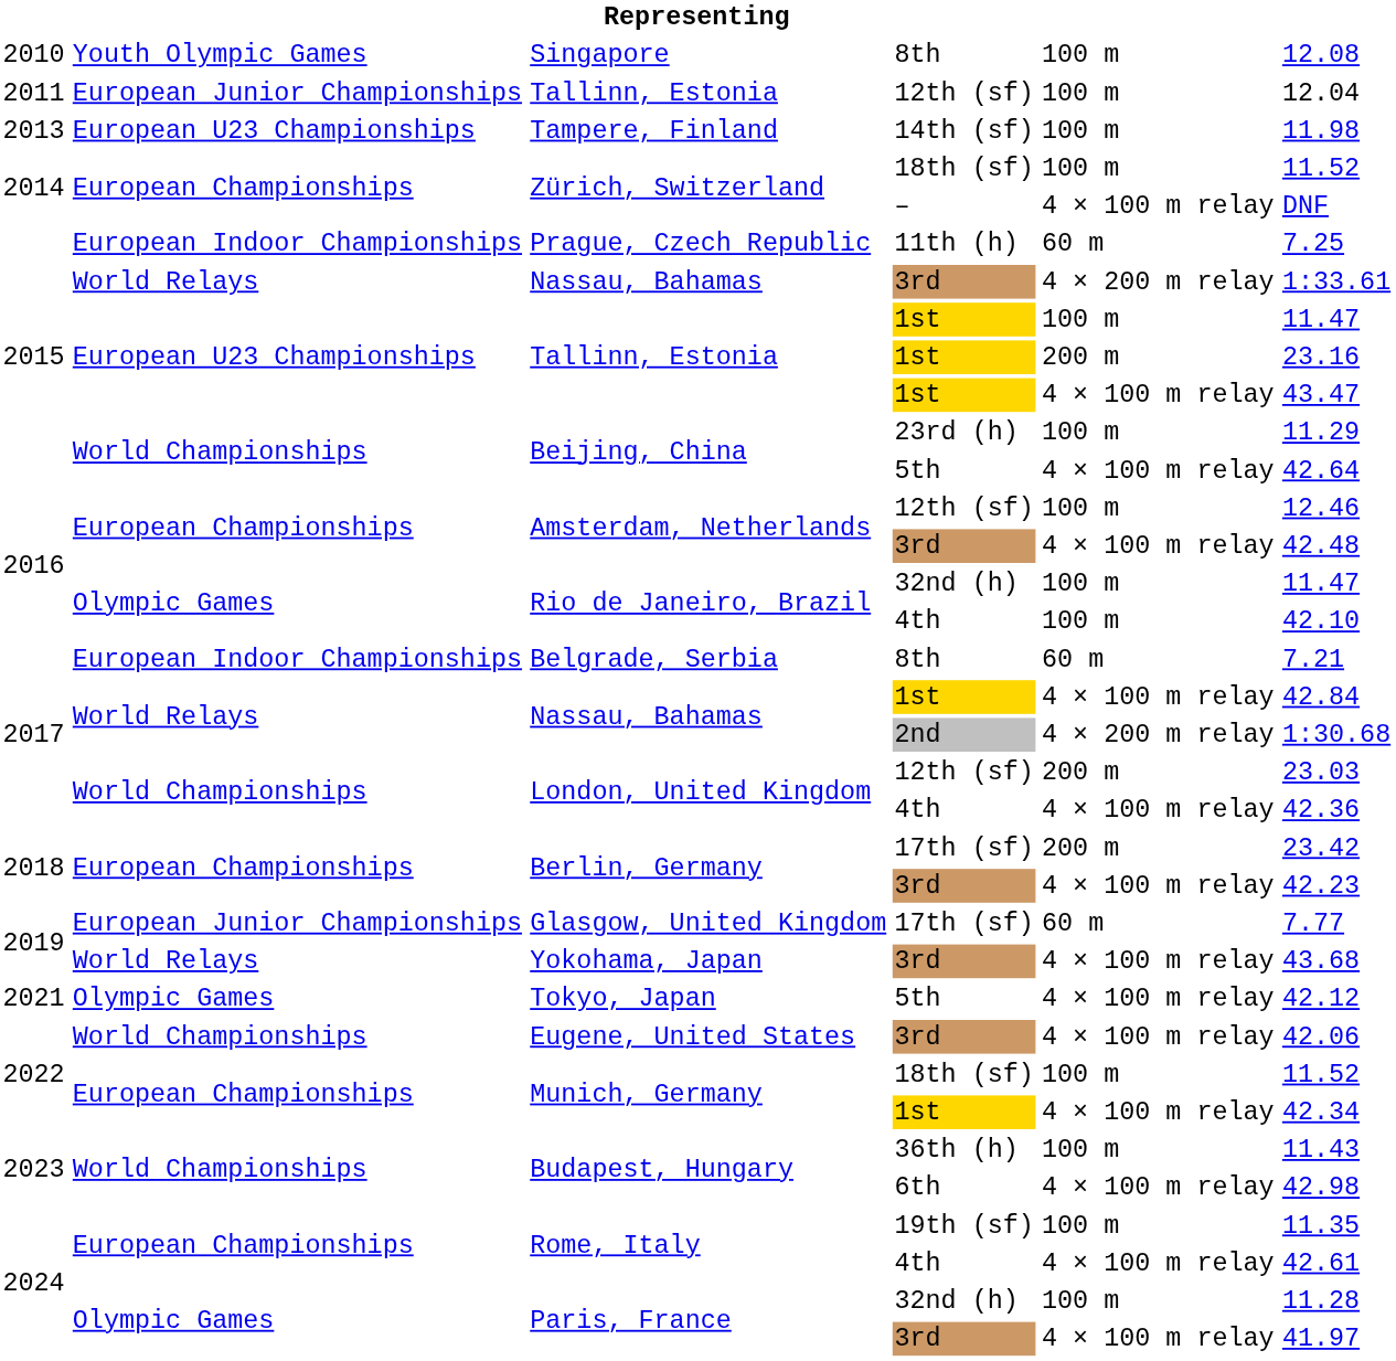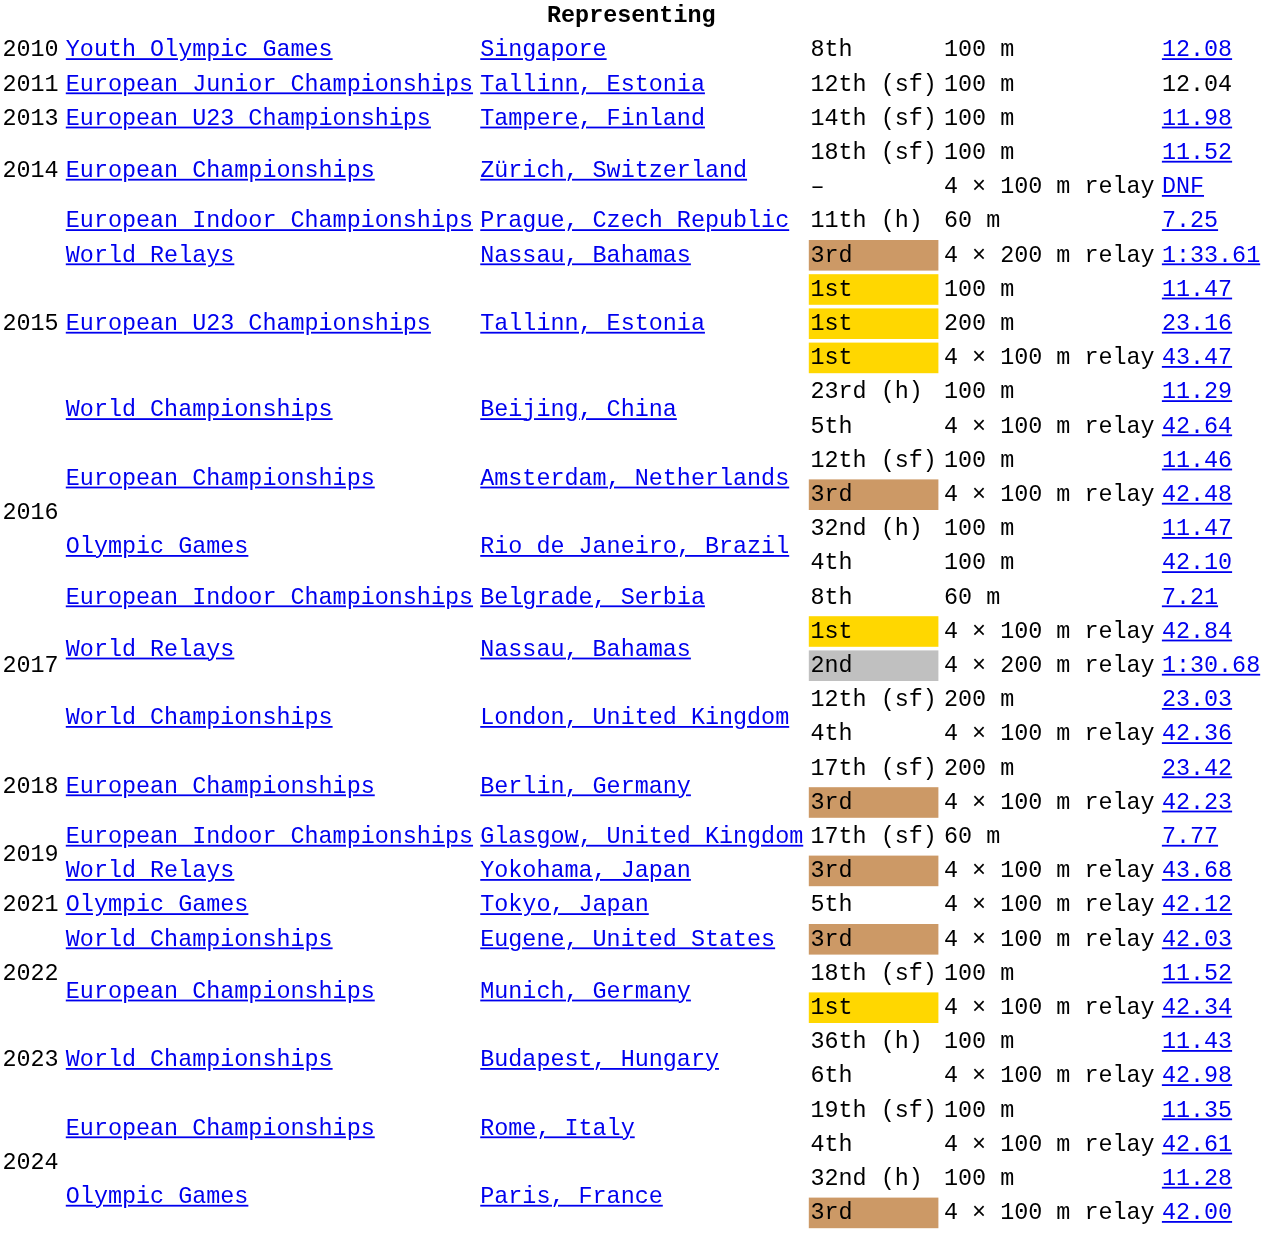 <table>
 <tr>
 <th colspan="6">Representing </th>
 </tr>
 <tr>
 <td>2010</td>
 <td><a href='#'>Youth Olympic Games</a></td>
 <td><a href='#'>Singapore</a></td>
 <td>8th</td>
 <td>100 m</td>
 <td><a href='#'>12.08</a></td>
 </tr>
 <tr>
 <td>2011</td>
 <td><a href='#'>European Junior Championships</a></td>
 <td><a href='#'>Tallinn, Estonia</a></td>
 <td>12th (sf)</td>
 <td>100 m</td>
 <td>12.04</td>
 </tr>
 <tr>
 <td>2013</td>
 <td><a href='#'>European U23 Championships</a></td>
 <td><a href='#'>Tampere, Finland</a></td>
 <td>14th (sf)</td>
 <td>100 m</td>
 <td><a href='#'>11.98</a></td>
 </tr>
 <tr>
 <td rowspan=2>2014</td>
 <td rowspan=2><a href='#'>European Championships</a></td>
 <td rowspan=2><a href='#'>Zürich, Switzerland</a></td>
 <td>18th (sf)</td>
 <td>100 m</td>
 <td><a href='#'>11.52</a></td>
 </tr>
 <tr>
 <td>–</td>
 <td>4 × 100 m relay</td>
 <td><a href='#'>DNF</a></td>
 </tr>
 <tr>
 <td rowspan=7>2015</td>
 <td><a href='#'>European Indoor Championships</a></td>
 <td><a href='#'>Prague, Czech Republic</a></td>
 <td>11th (h)</td>
 <td>60 m</td>
 <td><a href='#'>7.25</a></td>
 </tr>
 <tr>
 <td><a href='#'>World Relays</a></td>
 <td><a href='#'>Nassau, Bahamas</a></td>
 <td bgcolor=cc9966>3rd</td>
 <td>4 × 200 m relay</td>
 <td><a href='#'>1:33.61</a></td>
 </tr>
 <tr>
 <td rowspan=3><a href='#'>European U23 Championships</a></td>
 <td rowspan=3><a href='#'>Tallinn, Estonia</a></td>
 <td bgcolor=gold>1st</td>
 <td>100 m</td>
 <td><a href='#'>11.47</a></td>
 </tr>
 <tr>
 <td bgcolor=gold>1st</td>
 <td>200 m</td>
 <td><a href='#'>23.16</a></td>
 </tr>
 <tr>
 <td bgcolor=gold>1st</td>
 <td>4 × 100 m relay</td>
 <td><a href='#'>43.47</a></td>
 </tr>
 <tr>
 <td rowspan=2><a href='#'>World Championships</a></td>
 <td rowspan=2><a href='#'>Beijing, China</a></td>
 <td>23rd (h)</td>
 <td>100 m</td>
 <td><a href='#'>11.29</a></td>
 </tr>
 <tr>
 <td>5th</td>
 <td>4 × 100 m relay</td>
 <td><a href='#'>42.64</a></td>
 </tr>
 <tr>
 <td rowspan=4>2016</td>
 <td rowspan=2><a href='#'>European Championships</a></td>
 <td rowspan=2><a href='#'>Amsterdam, Netherlands</a></td>
 <td>12th (sf)</td>
 <td>100 m</td>
-<td><a href='#'>12.46</a></td>
+<td><a href='#'>11.46</a></td>
 </tr>
 <tr>
 <td bgcolor=cc9966>3rd</td>
 <td>4 × 100 m relay</td>
 <td><a href='#'>42.48</a></td>
 </tr>
 <tr>
 <td rowspan=2><a href='#'>Olympic Games</a></td>
 <td rowspan=2><a href='#'>Rio de Janeiro, Brazil</a></td>
 <td>32nd (h)</td>
 <td>100 m</td>
 <td><a href='#'>11.47</a></td>
 </tr>
 <tr>
 <td>4th</td>
 <td>100 m</td>
 <td><a href='#'>42.10</a></td>
 </tr>
 <tr>
 <td rowspan=5>2017</td>
 <td><a href='#'>European Indoor Championships</a></td>
 <td><a href='#'>Belgrade, Serbia</a></td>
 <td>8th</td>
 <td>60 m</td>
 <td><a href='#'>7.21</a></td>
 </tr>
 <tr>
 <td rowspan=2><a href='#'>World Relays</a></td>
 <td rowspan=2><a href='#'>Nassau, Bahamas</a></td>
 <td bgcolor=gold>1st</td>
 <td>4 × 100 m relay</td>
 <td><a href='#'>42.84</a></td>
 </tr>
 <tr>
 <td bgcolor=silver>2nd</td>
 <td>4 × 200 m relay</td>
 <td><a href='#'>1:30.68</a></td>
 </tr>
 <tr>
 <td rowspan=2><a href='#'>World Championships</a></td>
 <td rowspan=2><a href='#'>London, United Kingdom</a></td>
 <td>12th (sf)</td>
 <td>200 m</td>
 <td><a href='#'>23.03</a></td>
 </tr>
 <tr>
 <td>4th</td>
 <td>4 × 100 m relay</td>
 <td><a href='#'>42.36</a></td>
 </tr>
 <tr>
 <td rowspan=2>2018</td>
 <td rowspan=2><a href='#'>European Championships</a></td>
 <td rowspan=2><a href='#'>Berlin, Germany</a></td>
 <td>17th (sf)</td>
 <td>200 m</td>
 <td><a href='#'>23.42</a></td>
 </tr>
 <tr>
 <td bgcolor=cc9966>3rd</td>
 <td>4 × 100 m relay</td>
 <td><a href='#'>42.23</a></td>
 </tr>
 <tr>
 <td rowspan=2>2019</td>
-<td><a href='#'>European Junior Championships</a></td>
+<td><a href='#'>European Indoor Championships</a></td>
 <td><a href='#'>Glasgow, United Kingdom</a></td>
 <td>17th (sf)</td>
 <td>60 m</td>
 <td><a href='#'>7.77</a></td>
 </tr>
 <tr>
 <td><a href='#'>World Relays</a></td>
 <td><a href='#'>Yokohama, Japan</a></td>
 <td bgcolor=cc9966>3rd</td>
 <td>4 × 100 m relay</td>
 <td><a href='#'>43.68</a></td>
 </tr>
 <tr>
 <td>2021</td>
 <td><a href='#'>Olympic Games</a></td>
 <td><a href='#'>Tokyo, Japan</a></td>
 <td>5th</td>
 <td>4 × 100 m relay</td>
 <td><a href='#'>42.12</a></td>
 </tr>
 <tr>
 <td rowspan=3>2022</td>
 <td><a href='#'>World Championships</a></td>
 <td><a href='#'>Eugene, United States</a></td>
 <td bgcolor=cc9966>3rd</td>
 <td>4 × 100 m relay</td>
-<td><a href='#'>42.06</a></td>
+<td><a href='#'>42.03</a></td>
 </tr>
 <tr>
 <td rowspan=2><a href='#'>European Championships</a></td>
 <td rowspan=2><a href='#'>Munich, Germany</a></td>
 <td>18th (sf)</td>
 <td>100 m</td>
 <td><a href='#'>11.52</a></td>
 </tr>
 <tr>
 <td bgcolor=gold>1st</td>
 <td>4 × 100 m relay</td>
 <td><a href='#'>42.34</a></td>
 </tr>
 <tr>
 <td rowspan=2>2023</td>
 <td rowspan=2><a href='#'>World Championships</a></td>
 <td rowspan=2><a href='#'>Budapest, Hungary</a></td>
 <td>36th (h)</td>
 <td>100 m</td>
 <td><a href='#'>11.43</a></td>
 </tr>
 <tr>
 <td>6th</td>
 <td>4 × 100 m relay</td>
 <td><a href='#'>42.98</a></td>
 </tr>
 <tr>
 <td rowspan=4>2024</td>
 <td rowspan=2><a href='#'>European Championships</a></td>
 <td rowspan=2><a href='#'>Rome, Italy</a></td>
 <td>19th (sf)</td>
 <td>100 m</td>
 <td><a href='#'>11.35</a></td>
 </tr>
 <tr>
 <td>4th</td>
 <td>4 × 100 m relay</td>
 <td><a href='#'>42.61</a></td>
 </tr>
 <tr>
 <td rowspan=2><a href='#'>Olympic Games</a></td>
 <td rowspan=2><a href='#'>Paris, France</a></td>
 <td>32nd (h)</td>
 <td>100 m</td>
 <td><a href='#'>11.28</a></td>
 </tr>
 <tr>
 <td bgcolor=cc9966>3rd</td>
 <td>4 × 100 m relay</td>
-<td><a href='#'>41.97</a></td>
+<td><a href='#'>42.00</a></td>
 </tr>
 </table>
